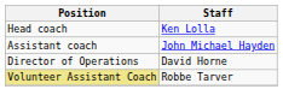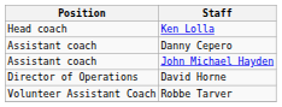 <table class="wikitable">
 <tr>
 <th>Position</th>
 <th>Staff</th>
 </tr>
 <tr>
 <td>Head coach</td>
 <td><a href='#'>Ken Lolla</a></td>
 </tr>
 <tr>
 <td>Assistant coach</td>
+<td>Danny Cepero</td>
+</tr>
+<tr>
+<td>Assistant coach</td>
 <td><a href='#'>John Michael Hayden</a></td>
 </tr>
 <tr>
 <td>Director of Operations</td>
 <td>David Horne</td>
 </tr>
 <tr>
-<td style="background: khaki;">Volunteer Assistant Coach</td>
+<td>Volunteer Assistant Coach</td>
 <td>Robbe Tarver</td>
 </tr>
 <tr>
 </tr>
 </table>
